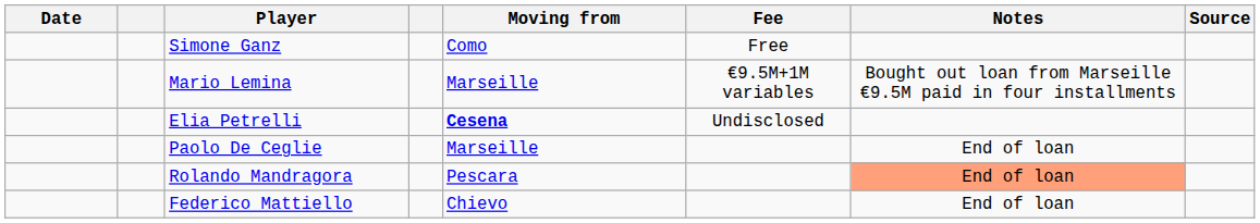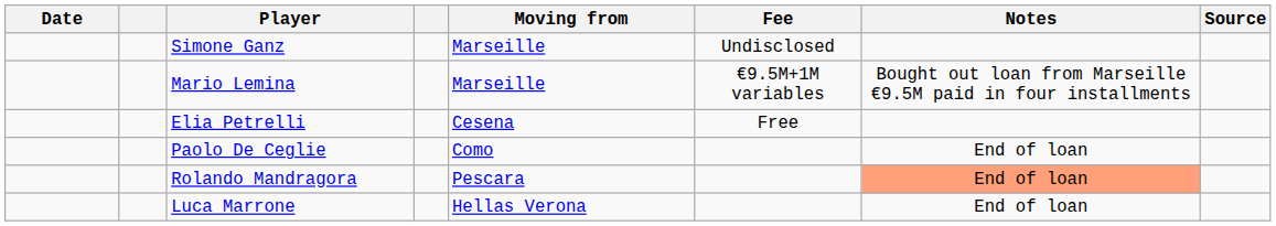 <table class="wikitable collapsible sortable">
 <tr>
 <th style="width:80px;">Date</th>
 <th style="width:30px;"></th>
 <th style="width:180px;">Player</th>
 <th style="width:20px;"></th>
 <th style="width:180px;">Moving from</th>
 <th style="width:120px;" class="unsortable">Fee</th>
 <th style="width:250px;" class="unsortable">Notes</th>
 <th style="width:20px;">Source</th>
 </tr>
 <tr>
 <td></td>
 <td align=center></td>
 <td> <a href='#'>Simone Ganz</a></td>
 <td align=center></td>
-<td> <a href='#'>Como</a></td>
-<td align=center>Free</td>
+<td> <a href='#'>Marseille</a></td>
+<td align=center>Undisclosed</td>
 <td align=center></td>
 <td><small></small></td>
 </tr>
 <tr>
 <td></td>
 <td align=center></td>
 <td> <a href='#'>Mario Lemina</a></td>
 <td align=center></td>
 <td> <a href='#'>Marseille</a></td>
 <td align=center>€9.5M+1M variables</td>
 <td align=center>Bought out loan from Marseille<br>€9.5M paid in four installments</td>
 <td><small></small></td>
 </tr>
 <tr>
 <td></td>
 <td align=center></td>
 <td> <a href='#'>Elia Petrelli</a></td>
 <td align=center></td>
-<td><strong> <a href='#'>Cesena</a></strong></td>
-<td align=center>Undisclosed</td>
+<td> <a href='#'>Cesena</a></td>
+<td align=center>Free</td>
 <td align=center></td>
 <td><small></small> <small></small></td>
 </tr>
 <tr>
 <td></td>
 <td align=center></td>
 <td> <a href='#'>Paolo De Ceglie</a></td>
 <td align=center></td>
-<td> <a href='#'>Marseille</a></td>
+<td> <a href='#'>Como</a></td>
 <td align=center></td>
 <td align=center>End of loan</td>
 <td><small></small></td>
 </tr>
 <tr>
 <td></td>
 <td align=center></td>
 <td> <a href='#'>Rolando Mandragora</a></td>
 <td align=center></td>
 <td> <a href='#'>Pescara</a></td>
 <td align=center></td>
 <td align=center style="background: lightsalmon;">End of loan</td>
 <td><small></small></td>
 </tr>
 <tr>
 <td></td>
 <td align=center></td>
-<td> <a href='#'>Federico Mattiello</a></td>
+<td> <a href='#'>Luca Marrone</a></td>
 <td align=center></td>
-<td> <a href='#'>Chievo</a></td>
+<td> <a href='#'>Hellas Verona</a></td>
 <td align=center></td>
 <td align=center>End of loan</td>
 <td><small></small></td>
 </tr>
 </table>
